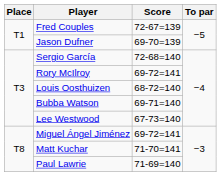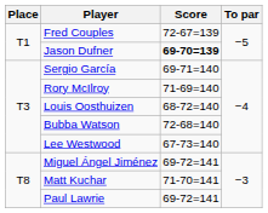 <table class="wikitable">
 <tr>
 <th>Place</th>
 <th>Player</th>
 <th>Score</th>
 <th>To par</th>
 </tr>
 <tr>
 <td rowspan="2" style="text-align:center;">T1</td>
 <td> <a href='#'>Fred Couples</a></td>
 <td>72-67=139</td>
 <td rowspan="2" style="text-align:center;">−5</td>
 </tr>
 <tr>
 <td> <a href='#'>Jason Dufner</a></td>
-<td>69-70=139</td>
+<td><strong>69-70=139</strong></td>
 </tr>
 <tr>
 <td rowspan="5" style="text-align:center;">T3</td>
 <td> <a href='#'>Sergio García</a></td>
-<td>72-68=140</td>
+<td>69-71=140</td>
 <td rowspan="5" style="text-align:center;">−4</td>
 </tr>
 <tr>
 <td> <a href='#'>Rory McIlroy</a></td>
-<td>69-72=141</td>
+<td>71-69=140</td>
 </tr>
 <tr>
 <td> <a href='#'>Louis Oosthuizen</a></td>
 <td>68-72=140</td>
 </tr>
 <tr>
 <td> <a href='#'>Bubba Watson</a></td>
-<td>69-71=140</td>
+<td>72-68=140</td>
 </tr>
 <tr>
 <td> <a href='#'>Lee Westwood</a></td>
 <td>67-73=140</td>
 </tr>
 <tr>
 <td rowspan="3" style="text-align:center;">T8</td>
 <td> <a href='#'>Miguel Ángel Jiménez</a></td>
 <td>69-72=141</td>
 <td rowspan="3" style="text-align:center;">−3</td>
 </tr>
 <tr>
 <td> <a href='#'>Matt Kuchar</a></td>
 <td>71-70=141</td>
 </tr>
 <tr>
 <td> <a href='#'>Paul Lawrie</a></td>
-<td>71-69=140</td>
+<td>69-72=141</td>
 </tr>
 </table>
